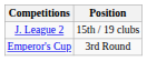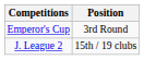 <table class="wikitable" style="text-align:center;">
 <tr>
 <th>Competitions</th>
 <th>Position</th>
 </tr>
 <tr>
+<td><a href='#'>Emperor's Cup</a></td>
+<td>3rd Round</td>
+</tr>
+<tr>
 <td><a href='#'>J. League 2</a></td>
 <td>15th / 19 clubs</td>
 </tr>
-<tr>
-<td><a href='#'>Emperor's Cup</a></td>
-<td>3rd Round</td>
-</tr>
 </table>
